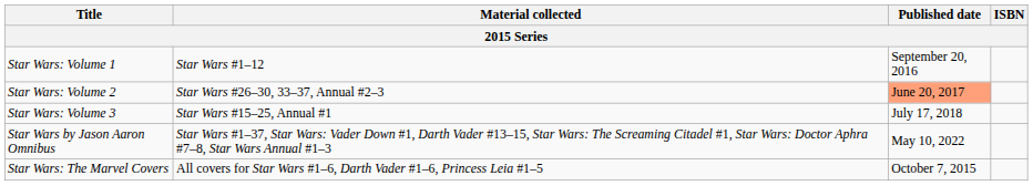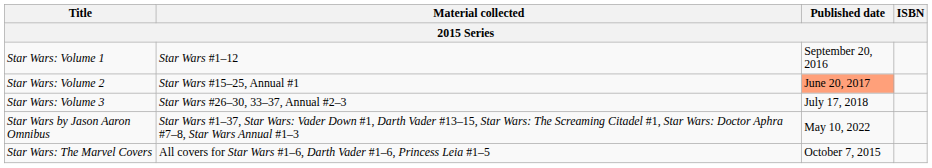 <table class="wikitable">
 <tr>
 <th>Title</th>
 <th>Material collected</th>
 <th>Published date</th>
 <th>ISBN</th>
 </tr>
 <tr>
 <th colspan="4">2015 Series</th>
 </tr>
 <tr>
 <td><em>Star Wars: Volume 1</em></td>
 <td><em>Star Wars</em> #1–12</td>
 <td>September 20, 2016</td>
 <td></td>
 </tr>
 <tr>
 <td><em>Star Wars: Volume 2</em></td>
-<td><em>Star Wars</em> #26–30, 33–37, Annual #2–3</td>
+<td><em>Star Wars</em> #15–25, Annual #1</td>
 <td style="background: lightsalmon;">June 20, 2017</td>
 <td></td>
 </tr>
 <tr>
 <td><em>Star Wars: Volume 3</em></td>
-<td><em>Star Wars</em> #15–25, Annual #1</td>
+<td><em>Star Wars</em> #26–30, 33–37, Annual #2–3</td>
 <td>July 17, 2018</td>
 <td></td>
 </tr>
 <tr>
 <td><em>Star Wars by Jason Aaron Omnibus</em></td>
 <td><em>Star Wars</em> #1–37, <em>Star Wars: Vader Down</em> #1, <em>Darth Vader</em> #13–15, <em>Star Wars: The Screaming Citadel</em> #1, <em>Star Wars: Doctor Aphra</em> #7–8, <em>Star Wars Annual</em> #1–3</td>
 <td>May 10, 2022</td>
 <td></td>
 </tr>
 <tr>
 <td><em>Star Wars: The Marvel Covers</em></td>
 <td>All covers for <em>Star Wars</em> #1–6, <em>Darth Vader</em> #1–6, <em>Princess Leia</em> #1–5</td>
 <td>October 7, 2015</td>
 <td></td>
 </tr>
 </table>
